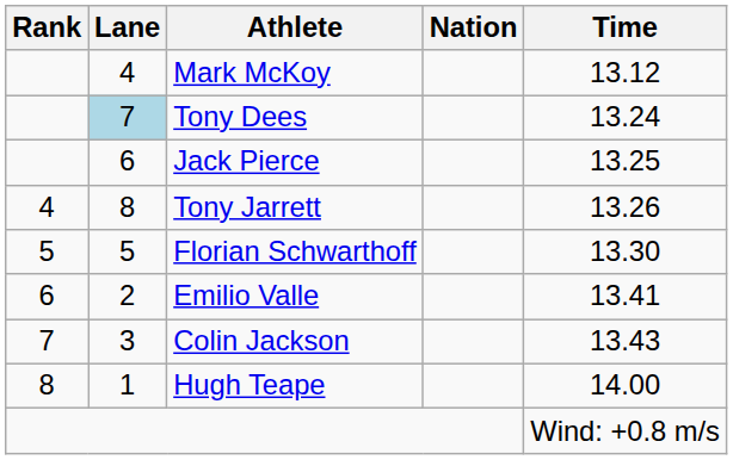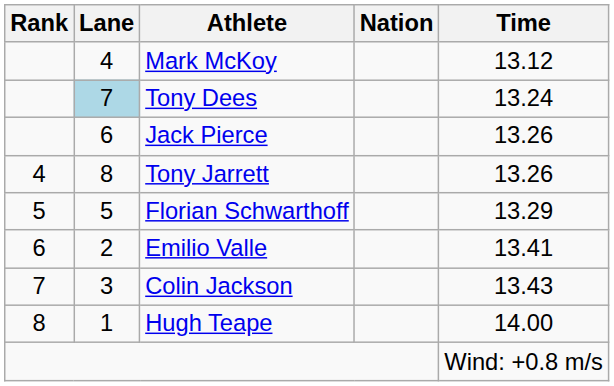 <table class="wikitable sortable" style="text-align:center">
 <tr>
 <th>Rank</th>
 <th>Lane</th>
 <th>Athlete</th>
 <th>Nation</th>
 <th>Time</th>
 </tr>
 <tr>
 <td></td>
 <td>4</td>
 <td align=left><a href='#'>Mark McKoy</a></td>
 <td align=left></td>
 <td>13.12</td>
 </tr>
 <tr>
 <td></td>
 <td style="background: lightblue;">7</td>
 <td align=left><a href='#'>Tony Dees</a></td>
 <td align=left></td>
 <td>13.24</td>
 </tr>
 <tr>
 <td></td>
 <td>6</td>
 <td align=left><a href='#'>Jack Pierce</a></td>
 <td align=left></td>
-<td>13.25</td>
+<td>13.26</td>
 </tr>
 <tr>
 <td>4</td>
 <td>8</td>
 <td align=left><a href='#'>Tony Jarrett</a></td>
 <td align=left></td>
 <td>13.26</td>
 </tr>
 <tr>
 <td>5</td>
 <td>5</td>
 <td align=left><a href='#'>Florian Schwarthoff</a></td>
 <td align=left></td>
-<td>13.30</td>
+<td>13.29</td>
 </tr>
 <tr>
 <td>6</td>
 <td>2</td>
 <td align=left><a href='#'>Emilio Valle</a></td>
 <td align=left></td>
 <td>13.41</td>
 </tr>
 <tr>
 <td>7</td>
 <td>3</td>
 <td align=left><a href='#'>Colin Jackson</a></td>
 <td align=left></td>
 <td>13.43</td>
 </tr>
 <tr>
 <td>8</td>
 <td>1</td>
 <td align=left><a href='#'>Hugh Teape</a></td>
 <td align=left></td>
 <td>14.00</td>
 </tr>
 <tr class="sortbottom">
 <td colspan=4></td>
 <td style="text-align:left;">Wind: +0.8 m/s</td>
 </tr>
 </table>
